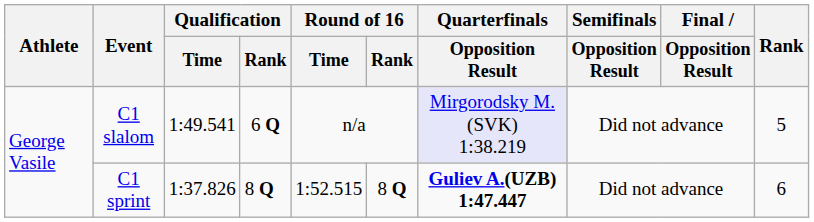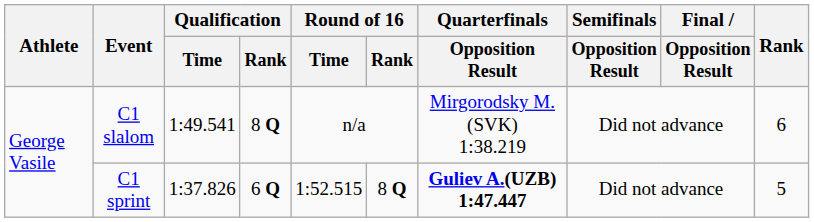 <table class="wikitable" style="font-size:90%;">
 <tr>
 <th rowspan=2>Athlete</th>
 <th rowspan=2>Event</th>
 <th colspan=2>Qualification</th>
 <th colspan=2>Round of 16</th>
 <th>Quarterfinals</th>
 <th>Semifinals</th>
 <th>Final / </th>
 <th rowspan=2>Rank</th>
 </tr>
 <tr style="font-size:95%">
 <th>Time</th>
 <th>Rank</th>
 <th>Time</th>
 <th>Rank</th>
 <th>Opposition <br>Result</th>
 <th>Opposition <br>Result</th>
 <th>Opposition <br>Result</th>
 </tr>
 <tr align=center>
 <td rowspan=2 align=left><a href='#'>George Vasile</a></td>
 <td align=center><a href='#'>C1 slalom</a></td>
 <td align=center>1:49.541</td>
-<td align=center>6 <strong>Q</strong></td>
+<td>8 <strong>Q</strong></td>
 <td colspan = 2>n/a</td>
-<td style="background: lavender;"><a href='#'>Mirgorodsky M.</a> (SVK)<br>1:38.219</td>
+<td><a href='#'>Mirgorodsky M.</a> (SVK)<br>1:38.219</td>
 <td colspan = 2>Did not advance</td>
-<td>5</td>
+<td>6</td>
 </tr>
 <tr>
 <td align=center><a href='#'>C1 sprint</a></td>
 <td>1:37.826</td>
-<td>8 <strong>Q</strong></td>
+<td align=center>6 <strong>Q</strong></td>
 <td align=center>1:52.515</td>
 <td align=center>8 <strong>Q</strong></td>
 <td align=center><strong><a href='#'>Guliev A.</a>(UZB)<br>1:47.447</strong></td>
 <td colspan = 2 align=center>Did not advance</td>
-<td align=center>6</td>
+<td align=center>5</td>
 </tr>
 </table>
